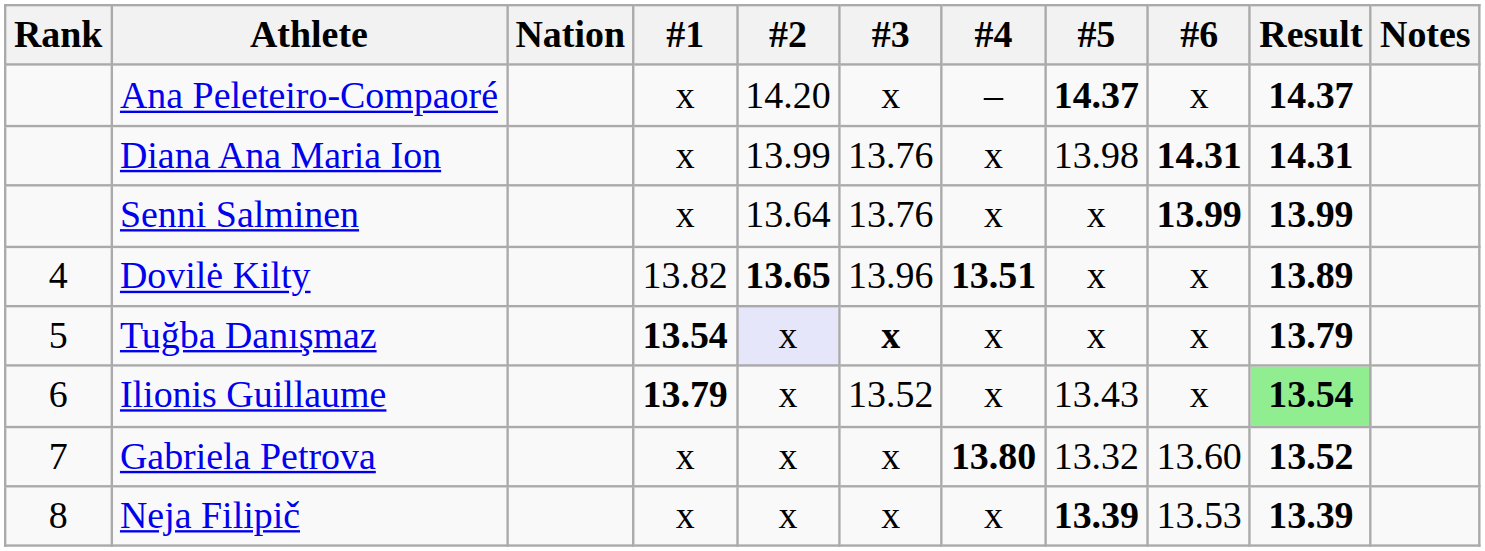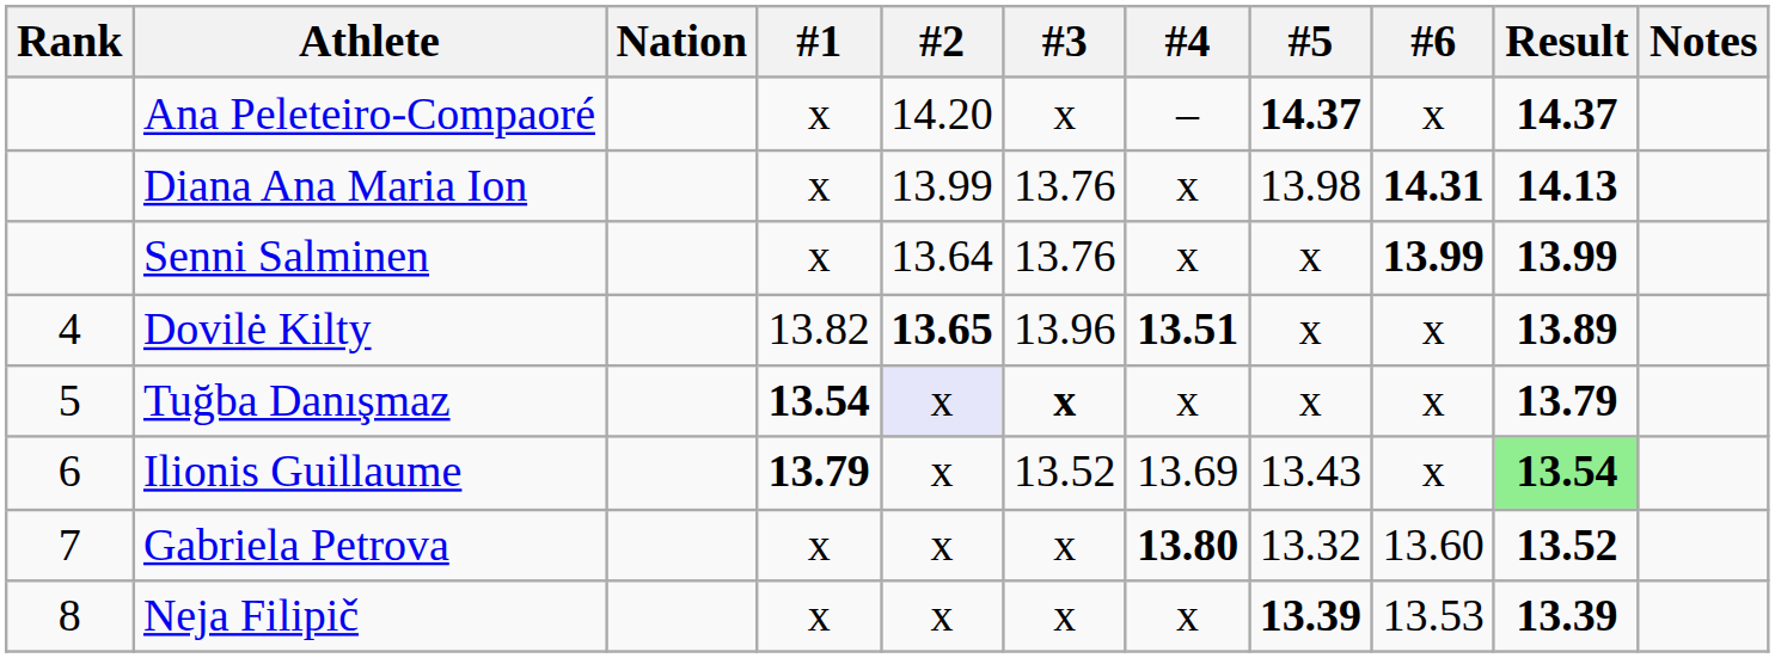 <table class="wikitable sortable" style="text-align:center">
 <tr>
 <th scope="col">Rank</th>
 <th scope="col">Athlete</th>
 <th scope="col">Nation</th>
 <th>#1</th>
 <th>#2</th>
 <th>#3</th>
 <th>#4</th>
 <th>#5</th>
 <th>#6</th>
 <th scope="col">Result</th>
 <th scope="col">Notes</th>
 </tr>
 <tr>
 <td></td>
 <td align="left"><a href='#'>Ana Peleteiro-Compaoré</a></td>
 <td align="left"></td>
 <td>x</td>
 <td>14.20</td>
 <td>x</td>
 <td>–</td>
 <td><strong>14.37</strong></td>
 <td>x</td>
 <td><strong>14.37</strong></td>
 <td></td>
 </tr>
 <tr>
 <td></td>
 <td align="left"><a href='#'>Diana Ana Maria Ion</a></td>
 <td align="left"></td>
 <td>x</td>
 <td>13.99</td>
 <td>13.76</td>
 <td>x</td>
 <td>13.98</td>
 <td><strong>14.31</strong></td>
-<td><strong>14.31</strong></td>
+<td><strong>14.13</strong></td>
 <td></td>
 </tr>
 <tr>
 <td></td>
 <td align="left"><a href='#'>Senni Salminen</a></td>
 <td align="left"></td>
 <td>x</td>
 <td>13.64</td>
 <td>13.76</td>
 <td>x</td>
 <td>x</td>
 <td><strong>13.99</strong></td>
 <td><strong>13.99</strong></td>
 <td></td>
 </tr>
 <tr>
 <td>4</td>
 <td align="left"><a href='#'>Dovilė Kilty</a></td>
 <td align="left"></td>
 <td>13.82</td>
 <td><strong>13.65</strong></td>
 <td>13.96</td>
 <td><strong>13.51</strong></td>
 <td>x</td>
 <td>x</td>
 <td><strong>13.89</strong></td>
 <td></td>
 </tr>
 <tr>
 <td>5</td>
 <td align="left"><a href='#'>Tuğba Danışmaz</a></td>
 <td align="left"></td>
 <td><strong>13.54</strong></td>
 <td style="background: lavender;">x</td>
 <td><strong>x</strong></td>
 <td>x</td>
 <td>x</td>
 <td>x</td>
 <td><strong>13.79</strong></td>
 <td></td>
 </tr>
 <tr>
 <td>6</td>
 <td align="left"><a href='#'>Ilionis Guillaume</a></td>
 <td align="left"></td>
 <td><strong>13.79</strong></td>
 <td>x</td>
 <td>13.52</td>
-<td>x</td>
+<td>13.69</td>
 <td>13.43</td>
 <td>x</td>
 <td style="background: lightgreen;"><strong>13.54</strong></td>
 <td></td>
 </tr>
 <tr>
 <td>7</td>
 <td align="left"><a href='#'>Gabriela Petrova</a></td>
 <td align="left"></td>
 <td>x</td>
 <td>x</td>
 <td>x</td>
 <td><strong>13.80</strong></td>
 <td>13.32</td>
 <td>13.60</td>
 <td><strong>13.52</strong></td>
 <td></td>
 </tr>
 <tr>
 <td>8</td>
 <td align="left"><a href='#'>Neja Filipič</a></td>
 <td align="left"></td>
 <td>x</td>
 <td>x</td>
 <td>x</td>
 <td>x</td>
 <td><strong>13.39</strong></td>
 <td>13.53</td>
 <td><strong>13.39</strong></td>
 <td></td>
 </tr>
 </table>
